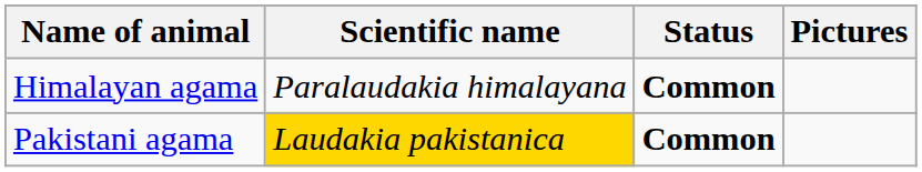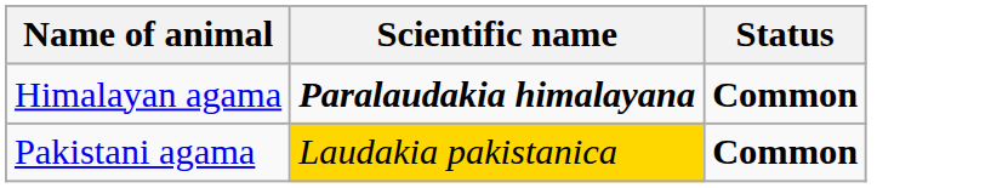 <table class="wikitable sortable">
 <tr>
 <th align=left>Name of animal</th>
 <th align=left>Scientific name</th>
 <th align=left>Status</th>
-<th align=left>Pictures</th>
 </tr>
 <tr>
 <td><a href='#'>Himalayan agama</a></td>
-<td><em>Paralaudakia himalayana</em></td>
+<td><strong><em>Paralaudakia himalayana</em></strong></td>
 <td><strong>Common</strong></td>
-<td></td>
 </tr>
 <tr>
 <td><a href='#'>Pakistani agama</a></td>
 <td style="background: gold;"><em>Laudakia pakistanica</em></td>
 <td><strong>Common</strong></td>
-<td></td>
 </tr>
 </table>
